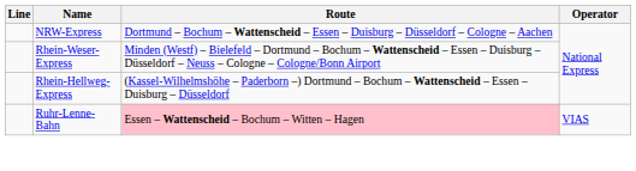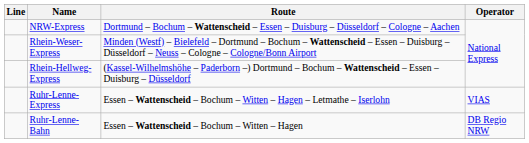 <table class="wikitable">
 <tr class="hintergrundfarbe5">
 <th>Line</th>
 <th>Name</th>
 <th>Route</th>
 <th>Operator</th>
 </tr>
 <tr>
 <td></td>
 <td><a href='#'>NRW-Express</a></td>
 <td> <a href='#'>Dortmund</a> – <a href='#'>Bochum</a> – <strong>Wattenscheid</strong> – <a href='#'>Essen</a> – <a href='#'>Duisburg</a> – <a href='#'>Düsseldorf</a> – <a href='#'>Cologne</a> – <a href='#'>Aachen</a></td>
 <td rowspan="3"><a href='#'>National Express</a></td>
 </tr>
 <tr>
 <td></td>
 <td><a href='#'>Rhein-Weser-Express</a></td>
 <td><a href='#'>Minden (Westf)</a> – <a href='#'>Bielefeld</a> –  Dortmund – Bochum – <strong>Wattenscheid</strong> – Essen – Duisburg – Düsseldorf – <a href='#'>Neuss</a> – Cologne – <a href='#'>Cologne/Bonn Airport</a></td>
 </tr>
 <tr>
 <td></td>
 <td><a href='#'>Rhein-Hellweg-Express</a></td>
 <td>(<a href='#'>Kassel-Wilhelmshöhe</a> – <a href='#'>Paderborn</a> –)  Dortmund – Bochum – <strong>Wattenscheid</strong> – Essen – Duisburg – <a href='#'>Düsseldorf</a></td>
 </tr>
 <tr>
 <td></td>
-<td><a href='#'>Ruhr-Lenne-Bahn</a></td>
-<td style="background: pink;">Essen – <strong>Wattenscheid</strong> – Bochum – Witten – Hagen</td>
+<td><a href='#'>Ruhr-Lenne-Express</a></td>
+<td>Essen – <strong>Wattenscheid</strong> – Bochum – <a href='#'>Witten</a> – <a href='#'>Hagen</a> – Letmathe – <a href='#'>Iserlohn</a></td>
 <td><a href='#'>VIAS</a></td>
 </tr>
+<tr>
+<td></td>
+<td><a href='#'>Ruhr-Lenne-Bahn</a></td>
+<td>Essen – <strong>Wattenscheid</strong> – Bochum – Witten – Hagen</td>
+<td><a href='#'>DB Regio NRW</a></td>
+</tr>
 </table>
